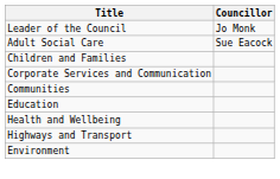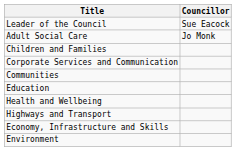 <table class="wikitable">
 <tr>
 <th>Title</th>
 <th>Councillor</th>
 </tr>
 <tr>
 <td>Leader of the Council</td>
-<td>Jo Monk</td>
+<td>Sue Eacock</td>
 </tr>
 <tr>
 <td>Adult Social Care</td>
-<td>Sue Eacock</td>
+<td>Jo Monk</td>
 </tr>
 <tr>
 <td>Children and Families</td>
 <td></td>
 </tr>
 <tr>
 <td>Corporate Services and Communication</td>
 <td></td>
 </tr>
 <tr>
 <td>Communities</td>
 <td></td>
 </tr>
 <tr>
 <td>Education</td>
 <td></td>
 </tr>
 <tr>
 <td>Health and Wellbeing</td>
 <td></td>
 </tr>
 <tr>
 <td>Highways and Transport</td>
 <td></td>
 </tr>
 <tr>
+<td>Economy, Infrastructure and Skills</td>
+<td></td>
+</tr>
+<tr>
 <td>Environment</td>
 <td></td>
 </tr>
 </table>
